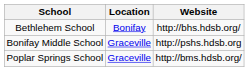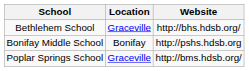 <table class="wikitable" style="text-align:center">
 <tr>
 <th>School</th>
 <th>Location</th>
 <th>Website</th>
 </tr>
 <tr>
 <td>Bethlehem School</td>
-<td><a href='#'>Bonifay</a></td>
+<td><a href='#'>Graceville</a></td>
 <td>http://bhs.hdsb.org/</td>
 </tr>
 <tr>
 <td>Bonifay Middle School</td>
-<td><a href='#'>Graceville</a></td>
+<td>Bonifay</td>
 <td>http://pshs.hdsb.org</td>
 </tr>
 <tr>
 <td>Poplar Springs School</td>
 <td><a href='#'>Graceville</a></td>
 <td>http://bms.hdsb.org/</td>
 </tr>
 </table>
